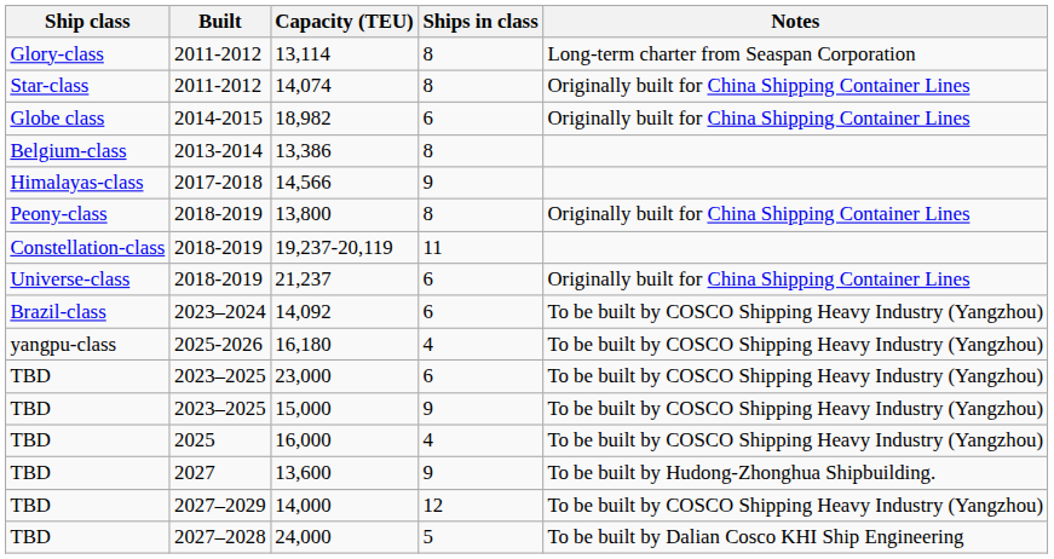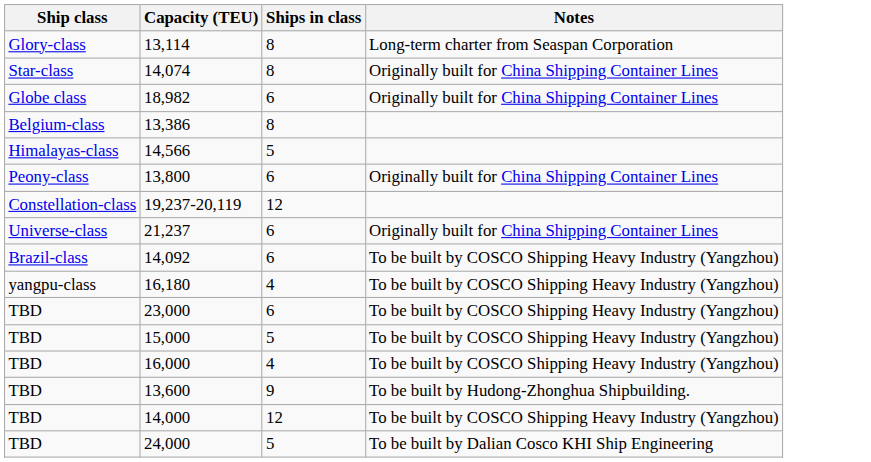 <table class="wikitable">
 <tr>
 <th>Ship class</th>
-<th>Built</th>
 <th>Capacity (TEU)</th>
 <th>Ships in class</th>
 <th>Notes</th>
 </tr>
 <tr>
 <td><a href='#'>Glory-class</a></td>
-<td>2011-2012</td>
 <td>13,114</td>
 <td>8</td>
 <td>Long-term charter from Seaspan Corporation</td>
 </tr>
 <tr>
 <td><a href='#'>Star-class</a></td>
-<td>2011-2012</td>
 <td>14,074</td>
 <td>8</td>
 <td>Originally built for <a href='#'>China Shipping Container Lines</a></td>
 </tr>
 <tr>
 <td><a href='#'>Globe class</a></td>
-<td>2014-2015</td>
 <td>18,982</td>
 <td>6</td>
 <td>Originally built for <a href='#'>China Shipping Container Lines</a></td>
 </tr>
 <tr>
 <td><a href='#'>Belgium-class</a></td>
-<td>2013-2014</td>
 <td>13,386</td>
 <td>8</td>
 <td></td>
 </tr>
 <tr>
 <td><a href='#'>Himalayas-class</a></td>
-<td>2017-2018</td>
 <td>14,566</td>
-<td>9</td>
+<td>5</td>
 <td></td>
 </tr>
 <tr>
 <td><a href='#'>Peony-class</a></td>
-<td>2018-2019</td>
 <td>13,800</td>
-<td>8</td>
+<td>6</td>
 <td>Originally built for <a href='#'>China Shipping Container Lines</a></td>
 </tr>
 <tr>
 <td><a href='#'>Constellation-class</a></td>
-<td>2018-2019</td>
 <td>19,237-20,119</td>
-<td>11</td>
+<td>12</td>
 <td></td>
 </tr>
 <tr>
 <td><a href='#'>Universe-class</a></td>
-<td>2018-2019</td>
 <td>21,237</td>
 <td>6</td>
 <td>Originally built for <a href='#'>China Shipping Container Lines</a></td>
 </tr>
 <tr>
 <td><a href='#'>Brazil-class</a></td>
-<td>2023–2024</td>
 <td>14,092</td>
 <td>6</td>
 <td>To be built by COSCO Shipping Heavy Industry (Yangzhou)</td>
 </tr>
 <tr>
 <td Yangpu-class container ship>yangpu-class</td>
-<td>2025-2026</td>
 <td>16,180</td>
 <td>4</td>
 <td>To be built by COSCO Shipping Heavy Industry (Yangzhou)</td>
 </tr>
 <tr>
 <td>TBD</td>
-<td>2023–2025</td>
 <td>23,000</td>
 <td>6</td>
 <td>To be built by COSCO Shipping Heavy Industry (Yangzhou)</td>
 </tr>
 <tr>
 <td>TBD</td>
-<td>2023–2025</td>
 <td>15,000</td>
-<td>9</td>
+<td>5</td>
 <td>To be built by COSCO Shipping Heavy Industry (Yangzhou)</td>
 </tr>
 <tr>
 <td>TBD</td>
-<td>2025</td>
 <td>16,000</td>
 <td>4</td>
 <td>To be built by COSCO Shipping Heavy Industry (Yangzhou)</td>
 </tr>
 <tr>
 <td>TBD</td>
-<td>2027</td>
 <td>13,600</td>
 <td>9</td>
 <td>To be built by Hudong-Zhonghua Shipbuilding.</td>
 </tr>
 <tr>
 <td>TBD</td>
-<td>2027–2029</td>
 <td>14,000</td>
 <td>12</td>
 <td>To be built by COSCO Shipping Heavy Industry (Yangzhou)</td>
 </tr>
 <tr>
 <td>TBD</td>
-<td>2027–2028</td>
 <td>24,000</td>
 <td>5</td>
 <td>To be built by Dalian Cosco KHI Ship Engineering</td>
 </tr>
 </table>
